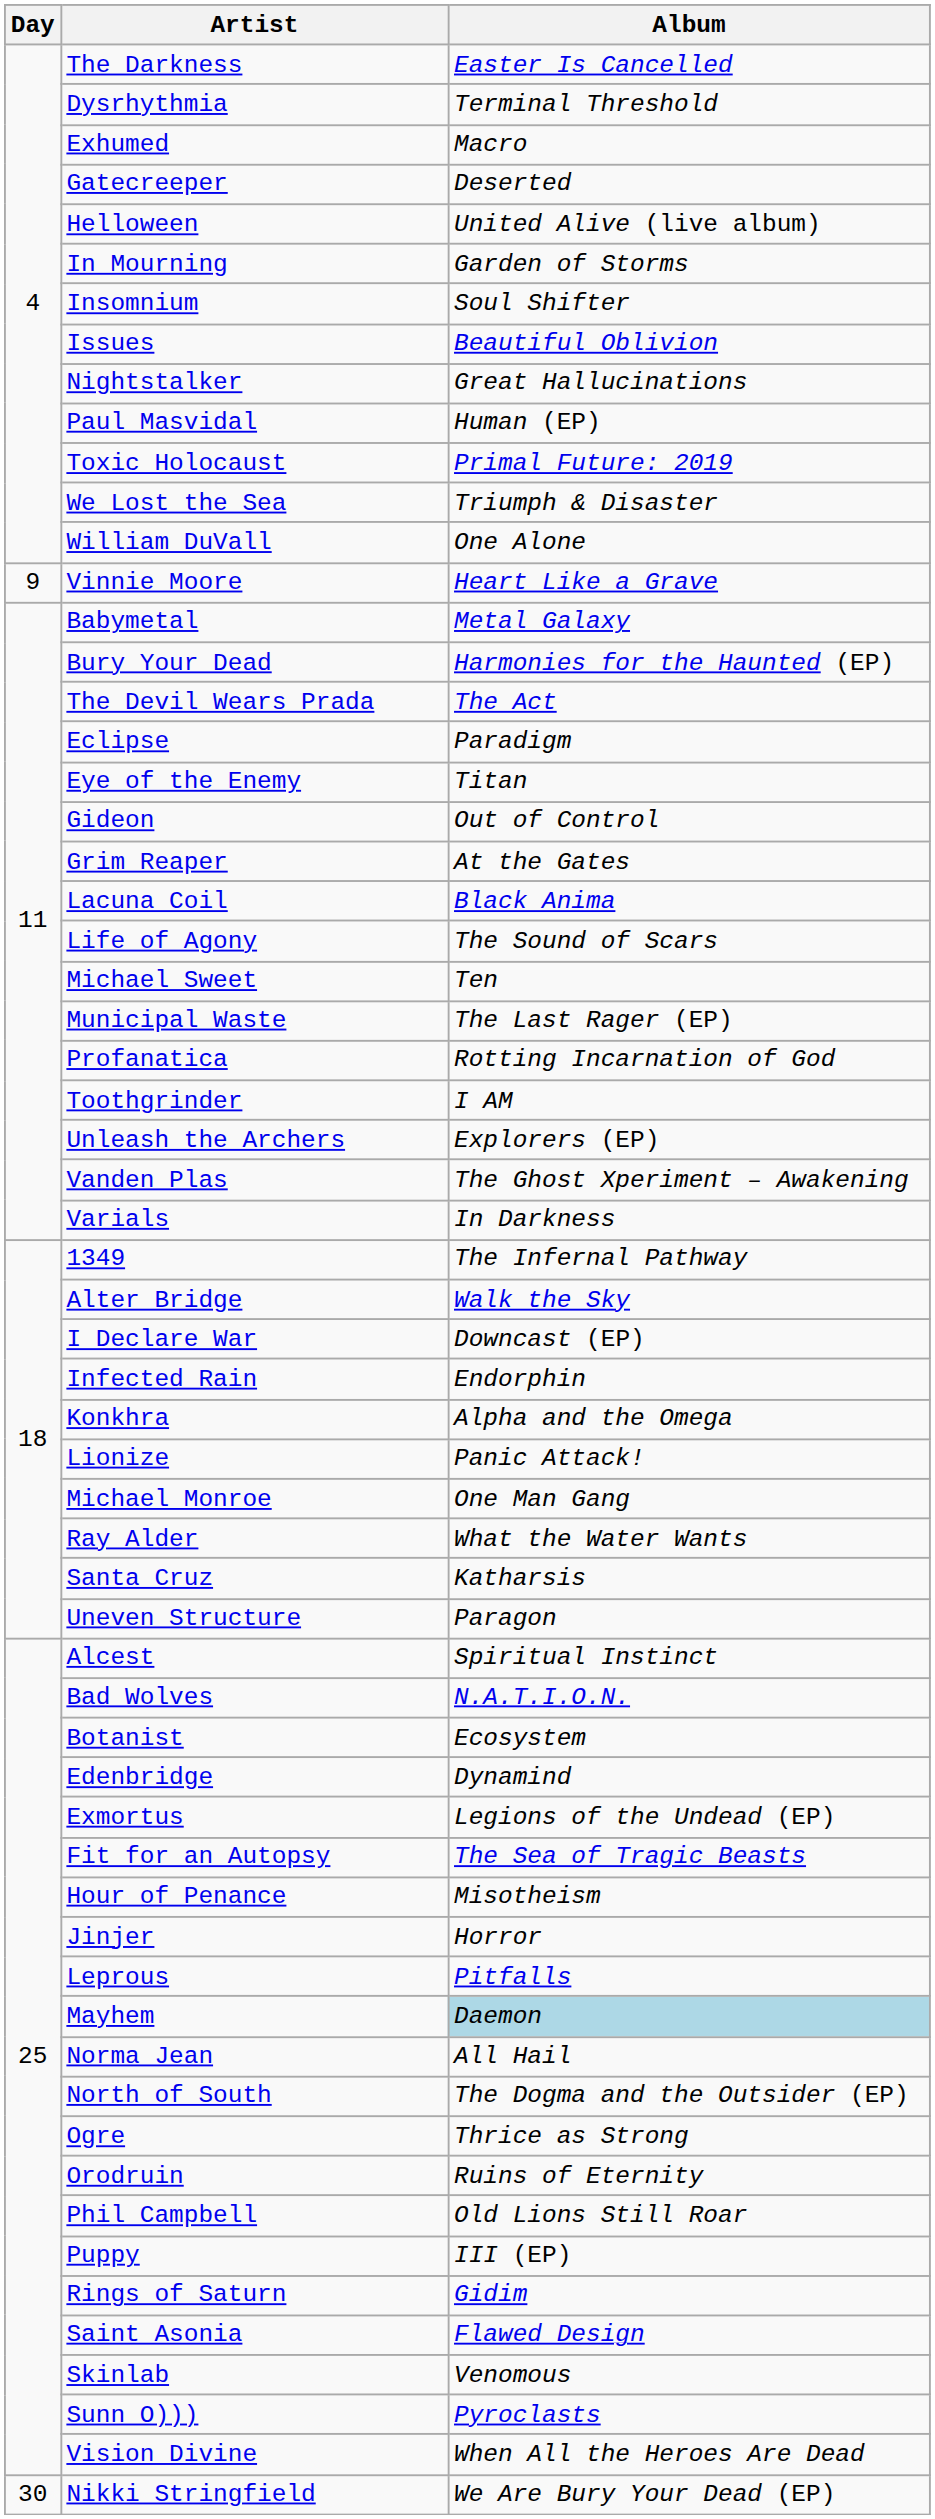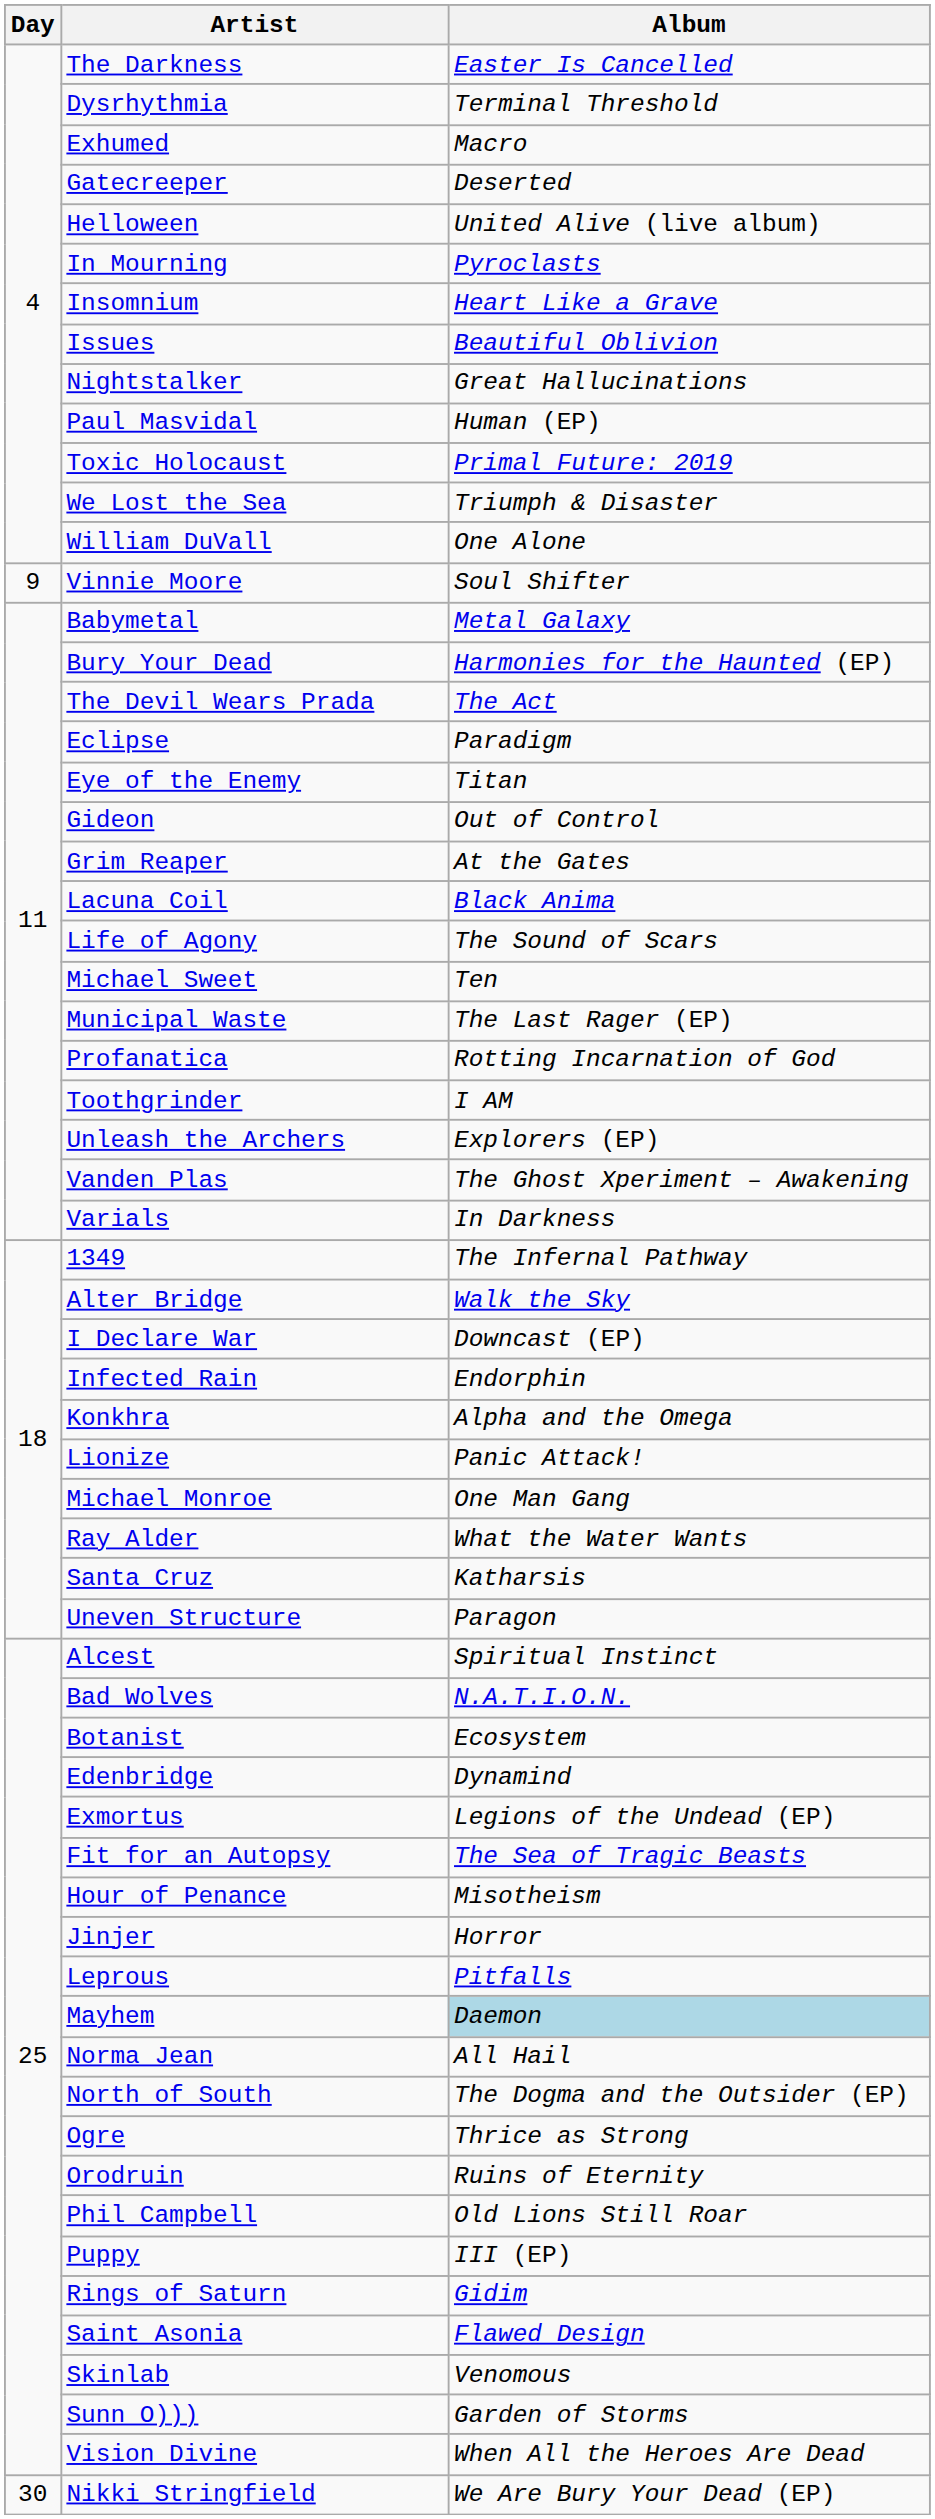 <table class="wikitable">
 <tr>
 <th style="width:20px;">Day</th>
 <th style="width:200px;">Artist</th>
 <th style="width:250px;">Album</th>
 </tr>
 <tr>
 <td style="text-align:center;" rowspan="13">4</td>
 <td><a href='#'>The Darkness</a></td>
 <td><em><a href='#'>Easter Is Cancelled</a></em></td>
 </tr>
 <tr>
 <td><a href='#'>Dysrhythmia</a></td>
 <td><em>Terminal Threshold</em></td>
 </tr>
 <tr>
 <td><a href='#'>Exhumed</a></td>
 <td><em>Macro</em></td>
 </tr>
 <tr>
 <td><a href='#'>Gatecreeper</a></td>
 <td><em>Deserted</em></td>
 </tr>
 <tr>
 <td><a href='#'>Helloween</a></td>
 <td><em>United Alive</em> (live album)</td>
 </tr>
 <tr>
 <td><a href='#'>In Mourning</a></td>
-<td><em>Garden of Storms</em></td>
+<td><em><a href='#'>Pyroclasts</a></em></td>
 </tr>
 <tr>
 <td><a href='#'>Insomnium</a></td>
-<td><em>Soul Shifter</em></td>
+<td><em><a href='#'>Heart Like a Grave</a></em></td>
 </tr>
 <tr>
 <td><a href='#'>Issues</a></td>
 <td><em><a href='#'>Beautiful Oblivion</a></em></td>
 </tr>
 <tr>
 <td><a href='#'>Nightstalker</a></td>
 <td><em>Great Hallucinations</em></td>
 </tr>
 <tr>
 <td><a href='#'>Paul Masvidal</a></td>
 <td><em>Human</em> (EP)</td>
 </tr>
 <tr>
 <td><a href='#'>Toxic Holocaust</a></td>
 <td><em><a href='#'>Primal Future: 2019</a></em></td>
 </tr>
 <tr>
 <td><a href='#'>We Lost the Sea</a></td>
 <td><em>Triumph & Disaster</em></td>
 </tr>
 <tr>
 <td><a href='#'>William DuVall</a></td>
 <td><em>One Alone</em></td>
 </tr>
 <tr>
 <td style="text-align:center;" rowspan="1">9</td>
 <td><a href='#'>Vinnie Moore</a></td>
-<td><em><a href='#'>Heart Like a Grave</a></em></td>
+<td><em>Soul Shifter</em></td>
 </tr>
 <tr>
 <td style="text-align:center;" rowspan="16">11</td>
 <td><a href='#'>Babymetal</a></td>
 <td><em><a href='#'>Metal Galaxy</a></em></td>
 </tr>
 <tr>
 <td><a href='#'>Bury Your Dead</a></td>
 <td><em><a href='#'>Harmonies for the Haunted</a></em> (EP)</td>
 </tr>
 <tr>
 <td><a href='#'>The Devil Wears Prada</a></td>
 <td><em><a href='#'>The Act</a></em></td>
 </tr>
 <tr>
 <td><a href='#'>Eclipse</a></td>
 <td><em>Paradigm</em></td>
 </tr>
 <tr>
 <td><a href='#'>Eye of the Enemy</a></td>
 <td><em>Titan</em></td>
 </tr>
 <tr>
 <td><a href='#'>Gideon</a></td>
 <td><em>Out of Control</em></td>
 </tr>
 <tr>
 <td><a href='#'>Grim Reaper</a></td>
 <td><em>At the Gates</em></td>
 </tr>
 <tr>
 <td><a href='#'>Lacuna Coil</a></td>
 <td><em><a href='#'>Black Anima</a></em></td>
 </tr>
 <tr>
 <td><a href='#'>Life of Agony</a></td>
 <td><em>The Sound of Scars</em></td>
 </tr>
 <tr>
 <td><a href='#'>Michael Sweet</a></td>
 <td><em>Ten</em></td>
 </tr>
 <tr>
 <td><a href='#'>Municipal Waste</a></td>
 <td><em>The Last Rager</em> (EP)</td>
 </tr>
 <tr>
 <td><a href='#'>Profanatica</a></td>
 <td><em>Rotting Incarnation of God</em></td>
 </tr>
 <tr>
 <td><a href='#'>Toothgrinder</a></td>
 <td><em>I AM</em></td>
 </tr>
 <tr>
 <td><a href='#'>Unleash the Archers</a></td>
 <td><em>Explorers</em> (EP)</td>
 </tr>
 <tr>
 <td><a href='#'>Vanden Plas</a></td>
 <td><em>The Ghost Xperiment – Awakening</em></td>
 </tr>
 <tr>
 <td><a href='#'>Varials</a></td>
 <td><em>In Darkness</em></td>
 </tr>
 <tr>
 <td style="text-align:center;" rowspan="10">18</td>
 <td><a href='#'>1349</a></td>
 <td><em>The Infernal Pathway</em></td>
 </tr>
 <tr>
 <td><a href='#'>Alter Bridge</a></td>
 <td><em><a href='#'>Walk the Sky</a></em></td>
 </tr>
 <tr>
 <td><a href='#'>I Declare War</a></td>
 <td><em>Downcast</em> (EP)</td>
 </tr>
 <tr>
 <td><a href='#'>Infected Rain</a></td>
 <td><em>Endorphin</em></td>
 </tr>
 <tr>
 <td><a href='#'>Konkhra</a></td>
 <td><em>Alpha and the Omega</em></td>
 </tr>
 <tr>
 <td><a href='#'>Lionize</a></td>
 <td><em>Panic Attack!</em></td>
 </tr>
 <tr>
 <td><a href='#'>Michael Monroe</a></td>
 <td><em>One Man Gang</em></td>
 </tr>
 <tr>
 <td><a href='#'>Ray Alder</a></td>
 <td><em>What the Water Wants</em></td>
 </tr>
 <tr>
 <td><a href='#'>Santa Cruz</a></td>
 <td><em>Katharsis</em></td>
 </tr>
 <tr>
 <td><a href='#'>Uneven Structure</a></td>
 <td><em>Paragon</em></td>
 </tr>
 <tr>
 <td style="text-align:center;" rowspan="21">25</td>
 <td><a href='#'>Alcest</a></td>
 <td><em>Spiritual Instinct</em></td>
 </tr>
 <tr>
 <td><a href='#'>Bad Wolves</a></td>
 <td><em><a href='#'>N.A.T.I.O.N.</a></em></td>
 </tr>
 <tr>
 <td><a href='#'>Botanist</a></td>
 <td><em>Ecosystem</em></td>
 </tr>
 <tr>
 <td><a href='#'>Edenbridge</a></td>
 <td><em>Dynamind</em></td>
 </tr>
 <tr>
 <td><a href='#'>Exmortus</a></td>
 <td><em>Legions of the Undead</em> (EP)</td>
 </tr>
 <tr>
 <td><a href='#'>Fit for an Autopsy</a></td>
 <td><em><a href='#'>The Sea of Tragic Beasts</a></em></td>
 </tr>
 <tr>
 <td><a href='#'>Hour of Penance</a></td>
 <td><em>Misotheism</em></td>
 </tr>
 <tr>
 <td><a href='#'>Jinjer</a></td>
 <td><em>Horror</em></td>
 </tr>
 <tr>
 <td><a href='#'>Leprous</a></td>
 <td><em><a href='#'>Pitfalls</a></em></td>
 </tr>
 <tr>
 <td><a href='#'>Mayhem</a></td>
 <td style="background: lightblue;"><em>Daemon</em></td>
 </tr>
 <tr>
 <td><a href='#'>Norma Jean</a></td>
 <td><em>All Hail</em></td>
 </tr>
 <tr>
 <td><a href='#'>North of South</a></td>
 <td><em>The Dogma and the Outsider</em> (EP)</td>
 </tr>
 <tr>
 <td><a href='#'>Ogre</a></td>
 <td><em>Thrice as Strong</em></td>
 </tr>
 <tr>
 <td><a href='#'>Orodruin</a></td>
 <td><em>Ruins of Eternity</em></td>
 </tr>
 <tr>
 <td><a href='#'>Phil Campbell</a></td>
 <td><em>Old Lions Still Roar</em></td>
 </tr>
 <tr>
 <td><a href='#'>Puppy</a></td>
 <td><em>III</em> (EP)</td>
 </tr>
 <tr>
 <td><a href='#'>Rings of Saturn</a></td>
 <td><em><a href='#'>Gidim</a></em></td>
 </tr>
 <tr>
 <td><a href='#'>Saint Asonia</a></td>
 <td><em><a href='#'>Flawed Design</a></em></td>
 </tr>
 <tr>
 <td><a href='#'>Skinlab</a></td>
 <td><em>Venomous</em></td>
 </tr>
 <tr>
 <td><a href='#'>Sunn O)))</a></td>
-<td><em><a href='#'>Pyroclasts</a></em></td>
+<td><em>Garden of Storms</em></td>
 </tr>
 <tr>
 <td><a href='#'>Vision Divine</a></td>
 <td><em>When All the Heroes Are Dead</em></td>
 </tr>
 <tr>
 <td style="text-align:center;">30</td>
 <td><a href='#'>Nikki Stringfield</a></td>
 <td><em>We Are Bury Your Dead</em> (EP)</td>
 </tr>
 <tr>
 </tr>
 </table>
